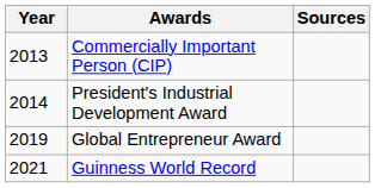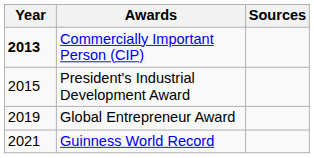 <table class="wikitable">
 <tr>
 <th style="width:50px;">Year</th>
 <th width="200px">Awards</th>
 <th>Sources</th>
 </tr>
 <tr>
-<td>2013</td>
+<td><strong>2013</strong></td>
 <td><a href='#'>Commercially Important Person (CIP)</a></td>
 <td></td>
 </tr>
 <tr>
-<td>2014</td>
+<td>2015</td>
 <td>President's Industrial Development Award</td>
 <td></td>
 </tr>
 <tr>
 <td>2019</td>
 <td>Global Entrepreneur Award</td>
 <td></td>
 </tr>
 <tr>
 <td>2021</td>
 <td><a href='#'>Guinness World Record</a></td>
 <td></td>
 </tr>
 </table>
